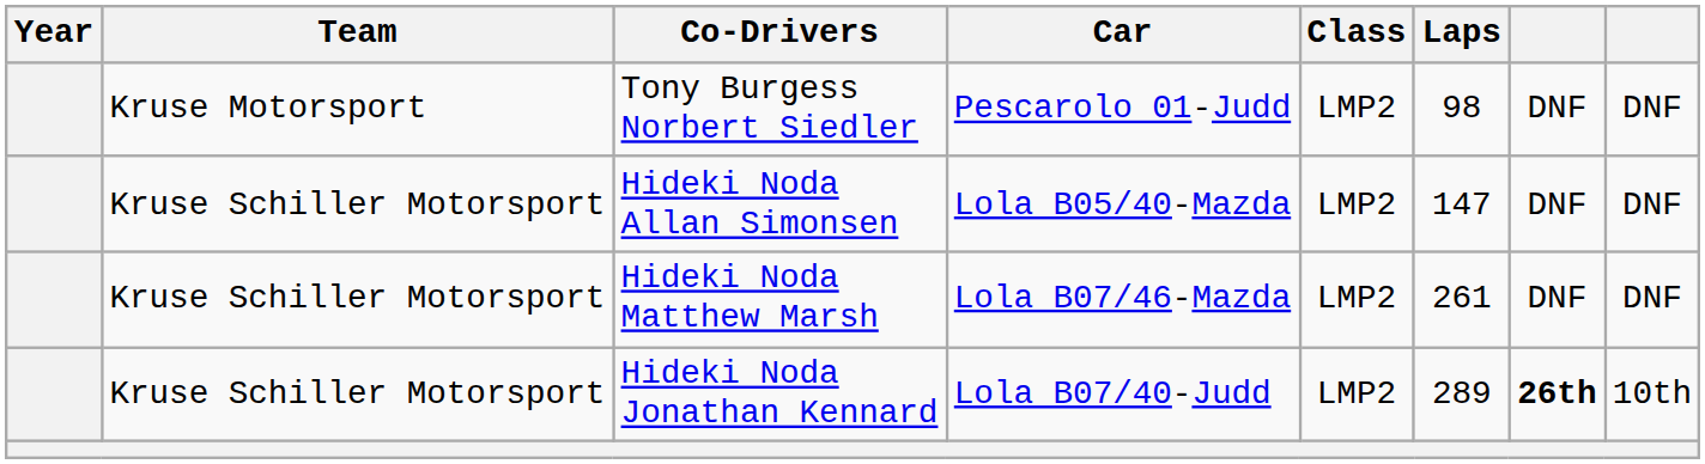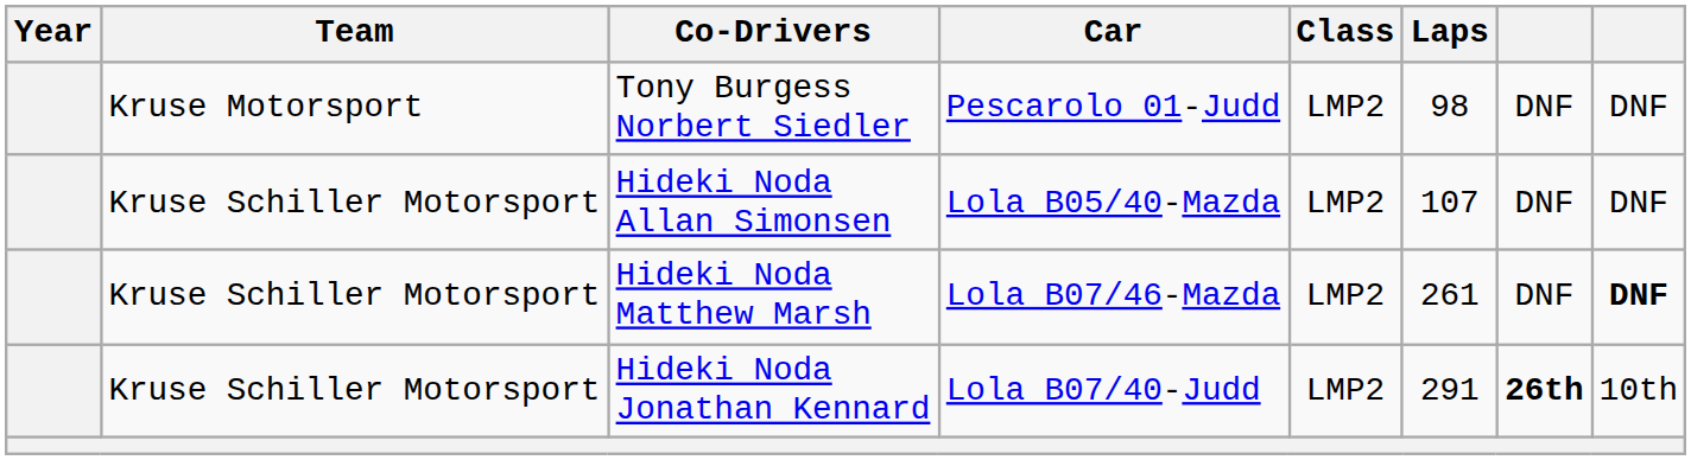 <table class="wikitable" style="text-align:center; font-size:90%">
 <tr>
 <th>Year</th>
 <th>Team</th>
 <th>Co-Drivers</th>
 <th>Car</th>
 <th>Class</th>
 <th>Laps</th>
 <th></th>
 <th></th>
 </tr>
 <tr>
 <th></th>
 <td align="left"> Kruse Motorsport</td>
 <td align="left"> Tony Burgess<br> <a href='#'>Norbert Siedler</a></td>
 <td align="left"><a href='#'>Pescarolo 01</a>-<a href='#'>Judd</a></td>
 <td>LMP2</td>
 <td>98</td>
 <td>DNF</td>
 <td>DNF</td>
 </tr>
 <tr>
 <th></th>
 <td align="left"> Kruse Schiller Motorsport</td>
 <td align="left"> <a href='#'>Hideki Noda</a><br> <a href='#'>Allan Simonsen</a></td>
 <td align="left"><a href='#'>Lola B05/40</a>-<a href='#'>Mazda</a></td>
 <td>LMP2</td>
-<td>147</td>
+<td>107</td>
 <td>DNF</td>
 <td>DNF</td>
 </tr>
 <tr>
 <th></th>
 <td align="left"> Kruse Schiller Motorsport</td>
 <td align="left"> <a href='#'>Hideki Noda</a><br> <a href='#'>Matthew Marsh</a></td>
 <td align="left"><a href='#'>Lola B07/46</a>-<a href='#'>Mazda</a></td>
 <td>LMP2</td>
 <td>261</td>
 <td>DNF</td>
-<td>DNF</td>
+<td><strong>DNF</strong></td>
 </tr>
 <tr>
 <th></th>
 <td align="left"> Kruse Schiller Motorsport</td>
 <td align="left"> <a href='#'>Hideki Noda</a><br> <a href='#'>Jonathan Kennard</a></td>
 <td align="left"><a href='#'>Lola B07/40</a>-<a href='#'>Judd</a></td>
 <td>LMP2</td>
-<td>289</td>
+<td>291</td>
 <td><strong>26th</strong></td>
 <td>10th</td>
 </tr>
 <tr>
 <th colspan="8"></th>
 </tr>
 </table>
